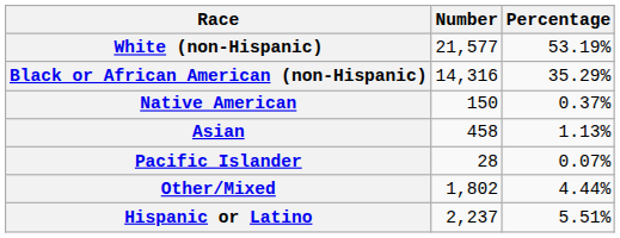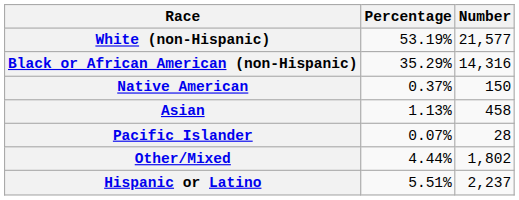 <table class="wikitable" style="text-align:right">
 <tr>
 <th scope="col">Race</th>
+<th scope="col">Percentage</th>
 <th scope="col">Number</th>
-<th scope="col">Percentage</th>
 </tr>
 <tr>
 <th scope="row"><a href='#'>White</a> (non-Hispanic)</th>
+<td>53.19%</td>
 <td>21,577</td>
-<td>53.19%</td>
 </tr>
 <tr>
 <th scope="row"><a href='#'>Black or African American</a> (non-Hispanic)</th>
+<td>35.29%</td>
 <td>14,316</td>
-<td>35.29%</td>
 </tr>
 <tr>
 <th scope="row"><a href='#'>Native American</a></th>
+<td>0.37%</td>
 <td>150</td>
-<td>0.37%</td>
 </tr>
 <tr>
 <th scope="row"><a href='#'>Asian</a></th>
+<td>1.13%</td>
 <td>458</td>
-<td>1.13%</td>
 </tr>
 <tr>
 <th scope="row"><a href='#'>Pacific Islander</a></th>
+<td>0.07%</td>
 <td>28</td>
-<td>0.07%</td>
 </tr>
 <tr>
 <th scope="row"><a href='#'>Other/Mixed</a></th>
+<td>4.44%</td>
 <td>1,802</td>
-<td>4.44%</td>
 </tr>
 <tr>
 <th scope="row"><a href='#'>Hispanic</a> or <a href='#'>Latino</a></th>
+<td>5.51%</td>
 <td>2,237</td>
-<td>5.51%</td>
 </tr>
 </table>
